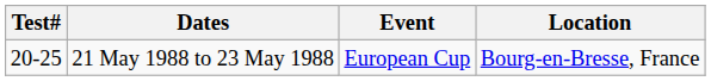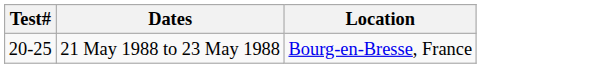 <table class="wikitable">
 <tr>
 <th>Test#</th>
 <th>Dates</th>
-<th>Event</th>
 <th>Location</th>
 </tr>
 <tr>
 <td>20-25</td>
 <td>21 May 1988 to 23 May 1988</td>
-<td><a href='#'>European Cup</a></td>
 <td><a href='#'>Bourg-en-Bresse</a>, France</td>
 </tr>
 </table>
